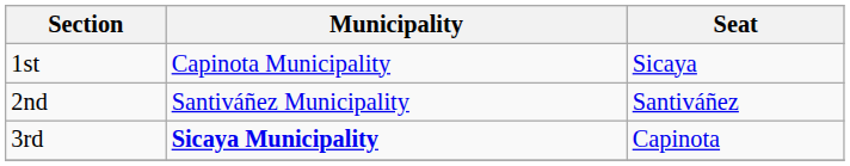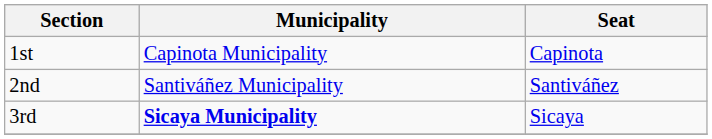 <table class="wikitable" border="1" style="width:35%;" border="1">
 <tr bgcolor=silver>
 <th><strong>Section</strong></th>
 <th><strong>Municipality</strong></th>
 <th><strong>Seat</strong></th>
 </tr>
 <tr>
 <td>1st</td>
 <td><a href='#'>Capinota Municipality</a></td>
-<td><a href='#'>Sicaya</a></td>
+<td><a href='#'>Capinota</a></td>
 </tr>
 <tr>
 <td>2nd</td>
 <td><a href='#'>Santiváñez Municipality</a></td>
 <td><a href='#'>Santiváñez</a></td>
 </tr>
 <tr>
 <td>3rd</td>
 <td><strong><a href='#'>Sicaya Municipality</a></strong></td>
-<td><a href='#'>Capinota</a></td>
+<td><a href='#'>Sicaya</a></td>
 </tr>
 <tr>
 </tr>
 </table>
